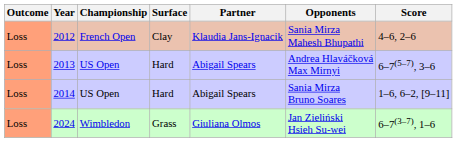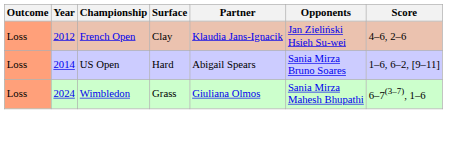 <table class="sortable wikitable">
 <tr>
 <th>Outcome</th>
 <th>Year</th>
 <th>Championship</th>
 <th>Surface</th>
 <th>Partner</th>
 <th>Opponents</th>
 <th class="unsortable">Score</th>
 </tr>
 <tr style="background:#ebc2af;">
 <td style="background:#ffa07a;">Loss</td>
 <td><a href='#'>2012</a></td>
 <td><a href='#'>French Open</a></td>
 <td>Clay</td>
 <td> <a href='#'>Klaudia Jans-Ignacik</a></td>
-<td> <a href='#'>Sania Mirza</a><br> <a href='#'>Mahesh Bhupathi</a></td>
+<td> <a href='#'>Jan Zieliński</a><br> <a href='#'>Hsieh Su-wei</a></td>
 <td>4–6, 2–6</td>
-</tr>
-<tr style="background:#ccccff;">
-<td style="background:#ffa07a;">Loss</td>
-<td><a href='#'>2013</a></td>
-<td><a href='#'>US Open</a></td>
-<td>Hard</td>
-<td> <a href='#'>Abigail Spears</a></td>
-<td> <a href='#'>Andrea Hlaváčková</a><br> <a href='#'>Max Mirnyi</a></td>
-<td>6–7<sup>(5–7)</sup>, 3–6</td>
 </tr>
 <tr style="background:#ccccff;">
 <td style="background:#ffa07a;">Loss</td>
 <td><a href='#'>2014</a></td>
 <td>US Open</td>
 <td>Hard</td>
 <td> Abigail Spears</td>
 <td> <a href='#'>Sania Mirza</a> <br> <a href='#'>Bruno Soares</a></td>
 <td>1–6, 6–2, [9–11]</td>
 </tr>
 <tr style="background:#CCFFCC;">
 <td style="background:#ffa07a;">Loss</td>
 <td><a href='#'>2024</a></td>
 <td><a href='#'>Wimbledon</a></td>
 <td>Grass</td>
 <td> <a href='#'>Giuliana Olmos</a></td>
-<td> <a href='#'>Jan Zieliński</a><br> <a href='#'>Hsieh Su-wei</a></td>
+<td> <a href='#'>Sania Mirza</a><br> <a href='#'>Mahesh Bhupathi</a></td>
 <td>6–7<sup>(3–7)</sup>, 1–6</td>
 </tr>
 </table>
